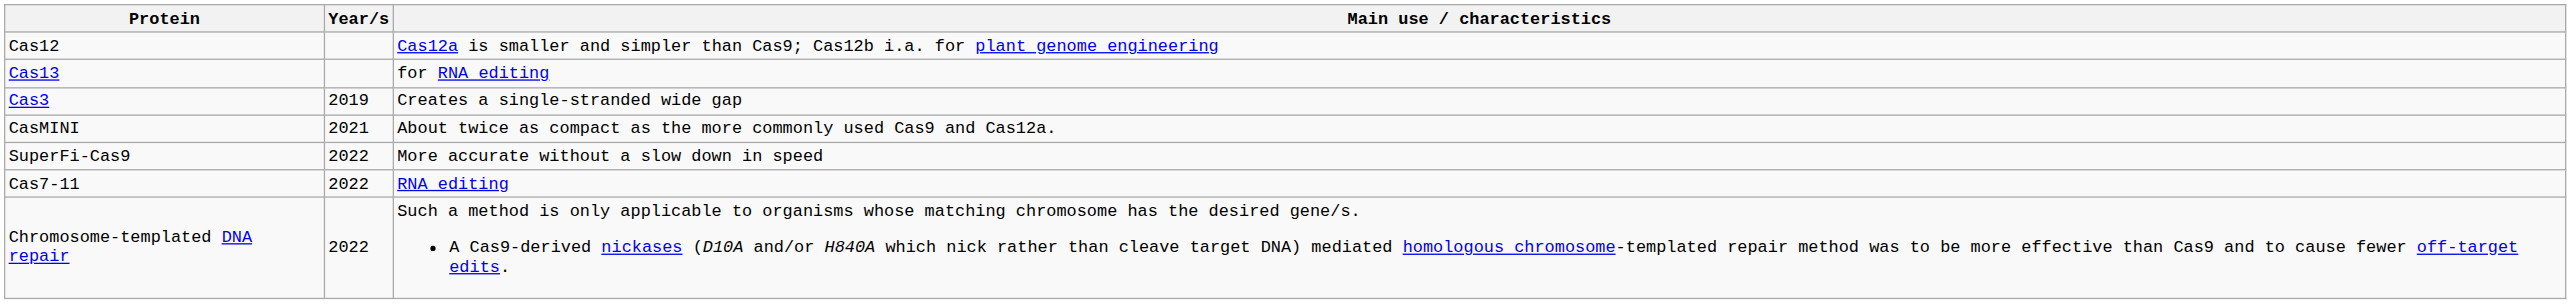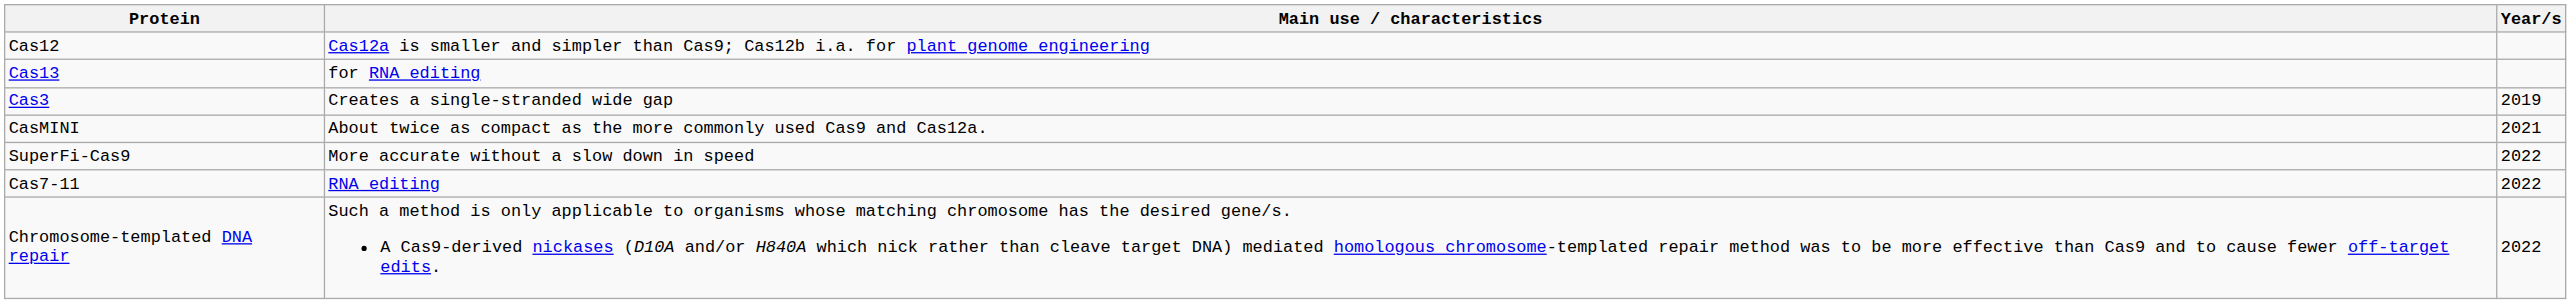 <table class="wikitable">
 <tr>
 <th>Protein</th>
+<th>Main use / characteristics</th>
 <th>Year/s</th>
-<th>Main use / characteristics</th>
 </tr>
 <tr>
 <td>Cas12</td>
+<td><a href='#'>Cas12a</a> is smaller and simpler than Cas9; Cas12b i.a. for <a href='#'>plant genome engineering</a></td>
 <td></td>
-<td><a href='#'>Cas12a</a> is smaller and simpler than Cas9; Cas12b i.a. for <a href='#'>plant genome engineering</a></td>
 </tr>
 <tr>
 <td><a href='#'>Cas13</a></td>
+<td>for <a href='#'>RNA editing</a></td>
 <td></td>
-<td>for <a href='#'>RNA editing</a></td>
 </tr>
 <tr>
 <td><a href='#'>Cas3</a></td>
+<td>Creates a single-stranded wide gap</td>
 <td>2019</td>
-<td>Creates a single-stranded wide gap</td>
 </tr>
 <tr>
 <td>CasMINI</td>
+<td>About twice as compact as the more commonly used Cas9 and Cas12a.</td>
 <td>2021</td>
-<td>About twice as compact as the more commonly used Cas9 and Cas12a.</td>
 </tr>
 <tr>
 <td>SuperFi-Cas9</td>
+<td>More accurate without a slow down in speed</td>
 <td>2022</td>
-<td>More accurate without a slow down in speed</td>
 </tr>
 <tr>
 <td>Cas7-11</td>
+<td><a href='#'>RNA editing</a></td>
 <td>2022</td>
-<td><a href='#'>RNA editing</a></td>
 </tr>
 <tr>
 <td>Chromosome-templated <a href='#'>DNA repair</a></td>
+<td>Such a method is only applicable to organisms whose matching chromosome has the desired gene/s.<br><ul><li>A Cas9-derived <a href='#'>nickases</a> (<em>D10A</em> and/or <em>H840A</em> which nick rather than cleave target DNA) mediated <a href='#'>homologous chromosome</a>-templated repair method was  to be more effective than Cas9 and to cause fewer <a href='#'>off-target edits</a>.</li></ul></td>
 <td>2022</td>
-<td>Such a method is only applicable to organisms whose matching chromosome has the desired gene/s.<br><ul><li>A Cas9-derived <a href='#'>nickases</a> (<em>D10A</em> and/or <em>H840A</em> which nick rather than cleave target DNA) mediated <a href='#'>homologous chromosome</a>-templated repair method was  to be more effective than Cas9 and to cause fewer <a href='#'>off-target edits</a>.</li></ul></td>
 </tr>
 </table>
